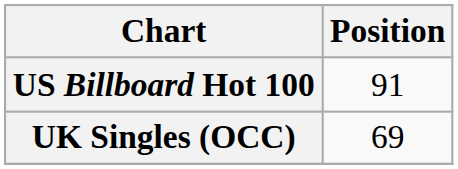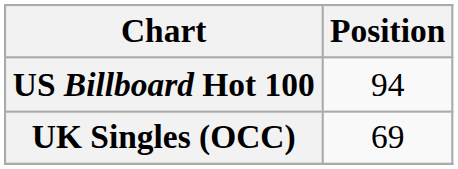 <table class="wikitable plainrowheaders sortable" style="text-align:center">
 <tr>
 <th scope="col">Chart</th>
 <th scope="col">Position</th>
 </tr>
 <tr>
 <th scope="row">US <em>Billboard</em> Hot 100 </th>
-<td style="text-align:center;">91</td>
+<td style="text-align:center;">94</td>
 </tr>
 <tr>
 <th scope="row">UK Singles (OCC)</th>
 <td>69</td>
 </tr>
 <tr>
 </tr>
 </table>
